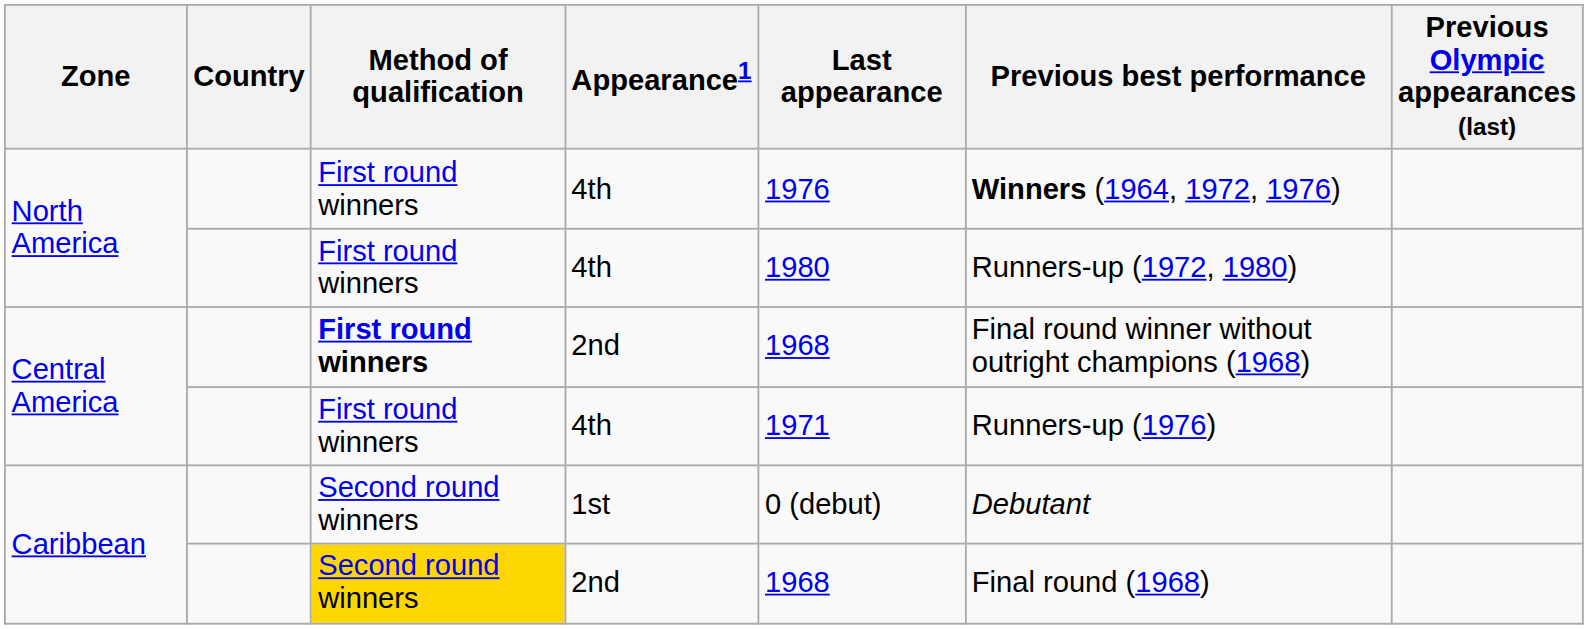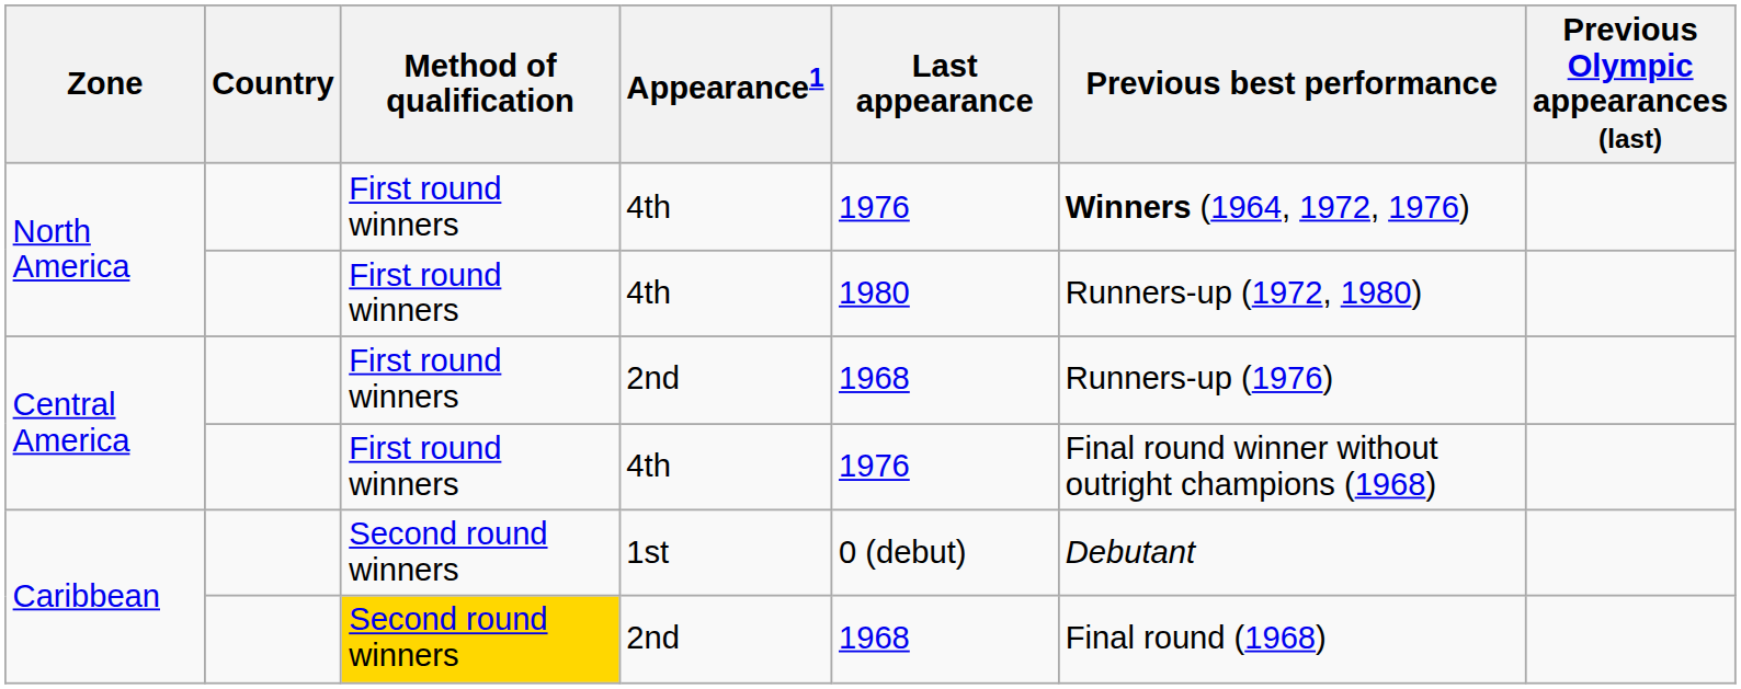 <table class="wikitable sortable">
 <tr>
 <th>Zone</th>
 <th>Country</th>
 <th>Method of qualification</th>
 <th>Appearance<sup><strong><a href='#'>1</a></strong></sup></th>
 <th>Last appearance</th>
 <th>Previous best performance</th>
 <th width=10%>Previous <a href='#'>Olympic</a> appearances<br><small>(last)</small></th>
 </tr>
 <tr>
 <td rowspan=2><a href='#'>North America</a></td>
 <td></td>
 <td><a href='#'>First round</a> winners</td>
 <td>4th</td>
 <td><a href='#'>1976</a></td>
 <td><strong>Winners</strong> (<a href='#'>1964</a>, <a href='#'>1972</a>, <a href='#'>1976</a>)</td>
 <td></td>
 </tr>
 <tr>
 <td></td>
 <td><a href='#'>First round</a> winners</td>
 <td>4th</td>
 <td><a href='#'>1980</a></td>
 <td>Runners-up (<a href='#'>1972</a>, <a href='#'>1980</a>)</td>
 <td></td>
 </tr>
 <tr>
 <td rowspan=2><a href='#'>Central America</a></td>
 <td></td>
-<td><strong><a href='#'>First round</a> winners</strong></td>
+<td><a href='#'>First round</a> winners</td>
 <td>2nd</td>
 <td><a href='#'>1968</a></td>
-<td>Final round winner without outright champions (<a href='#'>1968</a>)</td>
+<td>Runners-up (<a href='#'>1976</a>)</td>
 <td></td>
 </tr>
 <tr>
 <td></td>
 <td><a href='#'>First round</a> winners</td>
 <td>4th</td>
-<td><a href='#'>1971</a></td>
-<td>Runners-up (<a href='#'>1976</a>)</td>
+<td><a href='#'>1976</a></td>
+<td>Final round winner without outright champions (<a href='#'>1968</a>)</td>
 <td></td>
 </tr>
 <tr>
 <td rowspan=2><a href='#'>Caribbean</a></td>
 <td></td>
 <td><a href='#'>Second round</a> winners</td>
 <td>1st</td>
 <td>0 (debut)</td>
 <td><em>Debutant</em></td>
 <td></td>
 </tr>
 <tr>
 <td></td>
 <td style="background: gold;"><a href='#'>Second round</a> winners</td>
 <td>2nd</td>
 <td><a href='#'>1968</a></td>
 <td>Final round (<a href='#'>1968</a>)</td>
 <td></td>
 </tr>
 </table>
